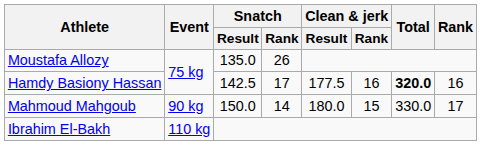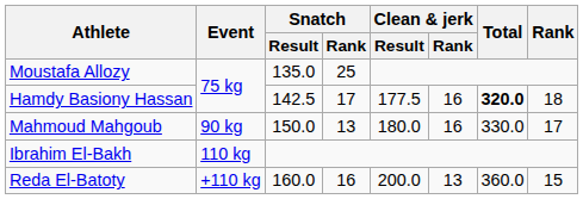 <table class="wikitable" style="font-size:90%">
 <tr>
 <th rowspan="2">Athlete</th>
 <th rowspan="2">Event</th>
 <th colspan="2">Snatch</th>
 <th colspan="2">Clean & jerk</th>
 <th rowspan="2">Total</th>
 <th rowspan="2">Rank</th>
 </tr>
 <tr style="font-size:95%">
 <th>Result</th>
 <th>Rank</th>
 <th>Result</th>
 <th>Rank</th>
 </tr>
 <tr align=center>
 <td align=left><a href='#'>Moustafa Allozy</a></td>
 <td align=left rowspan=2><a href='#'>75 kg</a></td>
 <td>135.0</td>
-<td>26</td>
+<td>25</td>
 <td colspan=4></td>
 </tr>
 <tr align=center>
 <td align=left><a href='#'>Hamdy Basiony Hassan</a></td>
 <td>142.5</td>
 <td>17</td>
 <td>177.5</td>
 <td>16</td>
 <td><strong>320.0</strong></td>
-<td>16</td>
+<td>18</td>
 </tr>
 <tr align=center>
 <td align=left><a href='#'>Mahmoud Mahgoub</a></td>
 <td align=left><a href='#'>90 kg</a></td>
 <td>150.0</td>
-<td>14</td>
+<td>13</td>
 <td>180.0</td>
-<td>15</td>
+<td>16</td>
 <td>330.0</td>
 <td>17</td>
 </tr>
 <tr align=center>
 <td align=left><a href='#'>Ibrahim El-Bakh</a></td>
 <td align=left><a href='#'>110 kg</a></td>
 <td colspan=6></td>
 </tr>
+<tr align=center>
+<td align=left><a href='#'>Reda El-Batoty</a></td>
+<td align=left><a href='#'>+110 kg</a></td>
+<td>160.0</td>
+<td>16</td>
+<td>200.0</td>
+<td>13</td>
+<td>360.0</td>
+<td>15</td>
+</tr>
 </table>
